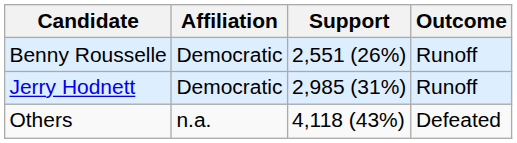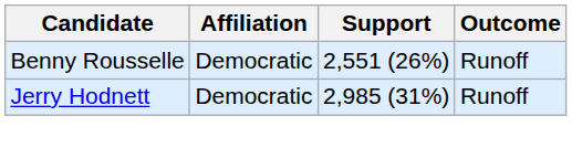 <table class="wikitable">
 <tr>
 <th>Candidate</th>
 <th>Affiliation</th>
 <th>Support</th>
 <th>Outcome</th>
 </tr>
 <tr>
 <td bgcolor=#DDEEFF>Benny Rousselle</td>
 <td bgcolor=#DDEEFF>Democratic</td>
 <td bgcolor=#DDEEFF>2,551 (26%)</td>
 <td bgcolor=#DDEEFF>Runoff</td>
 </tr>
 <tr>
 <td bgcolor=#DDEEFF><a href='#'>Jerry Hodnett</a></td>
 <td bgcolor=#DDEEFF>Democratic</td>
 <td bgcolor=#DDEEFF>2,985 (31%)</td>
 <td bgcolor=#DDEEFF>Runoff</td>
 </tr>
-<tr>
-<td>Others</td>
-<td>n.a.</td>
-<td>4,118 (43%)</td>
-<td>Defeated</td>
-</tr>
 </table>
